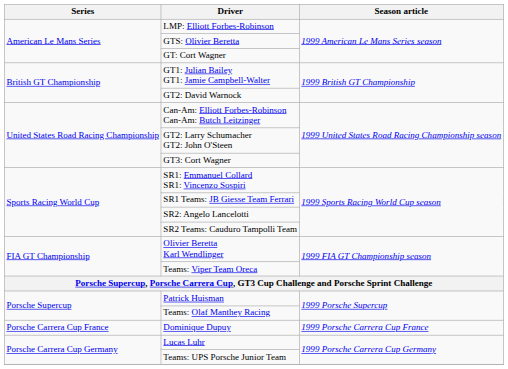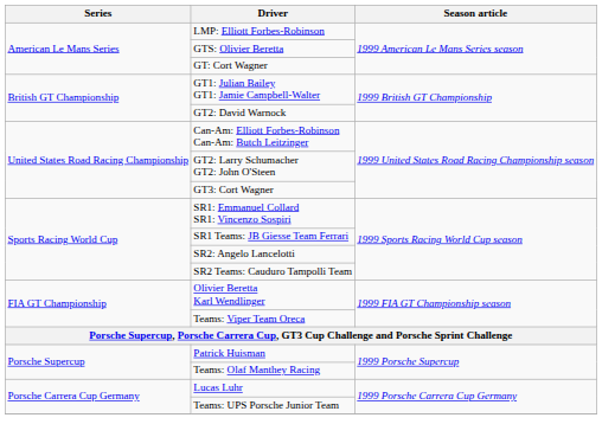 <table class="wikitable" style="font-size: 87%;">
 <tr>
 <th>Series</th>
 <th>Driver</th>
 <th>Season article</th>
 </tr>
 <tr>
 <td rowspan=3><a href='#'>American Le Mans Series</a></td>
 <td>LMP:  <a href='#'>Elliott Forbes-Robinson</a></td>
 <td rowspan=3><em><a href='#'>1999 American Le Mans Series season</a></em></td>
 </tr>
 <tr>
 <td>GTS:  <a href='#'>Olivier Beretta</a></td>
 </tr>
 <tr>
 <td>GT:  Cort Wagner</td>
 </tr>
 <tr>
 <td rowspan=2><a href='#'>British GT Championship</a></td>
 <td>GT1:  <a href='#'>Julian Bailey</a><br>GT1:  <a href='#'>Jamie Campbell-Walter</a></td>
 <td rowspan=2><em><a href='#'>1999 British GT Championship</a></em></td>
 </tr>
 <tr>
 <td>GT2:  David Warnock</td>
 </tr>
 <tr>
 <td rowspan=3><a href='#'>United States Road Racing Championship</a></td>
 <td>Can-Am:  <a href='#'>Elliott Forbes-Robinson</a><br>Can-Am:  <a href='#'>Butch Leitzinger</a></td>
 <td rowspan=3><em><a href='#'>1999 United States Road Racing Championship season</a></em></td>
 </tr>
 <tr>
 <td>GT2:  Larry Schumacher<br>GT2:  John O'Steen</td>
 </tr>
 <tr>
 <td>GT3:  Cort Wagner</td>
 </tr>
 <tr>
 <td rowspan=4><a href='#'>Sports Racing World Cup</a></td>
 <td>SR1:  <a href='#'>Emmanuel Collard</a><br>SR1:  <a href='#'>Vincenzo Sospiri</a></td>
 <td rowspan=4><em><a href='#'>1999 Sports Racing World Cup season</a></em></td>
 </tr>
 <tr>
 <td>SR1 Teams:  <a href='#'>JB Giesse Team Ferrari</a></td>
 </tr>
 <tr>
 <td>SR2:  Angelo Lancelotti</td>
 </tr>
 <tr>
 <td>SR2 Teams:  Cauduro Tampolli Team</td>
 </tr>
 <tr>
 <td rowspan=2><a href='#'>FIA GT Championship</a></td>
 <td> <a href='#'>Olivier Beretta</a><br> <a href='#'>Karl Wendlinger</a></td>
 <td rowspan=2><em><a href='#'>1999 FIA GT Championship season</a></em></td>
 </tr>
 <tr>
 <td>Teams:  <a href='#'>Viper Team Oreca</a></td>
 </tr>
 <tr>
 <th colspan="3"><a href='#'>Porsche Supercup</a>, <a href='#'>Porsche Carrera Cup</a>, GT3 Cup Challenge and Porsche Sprint Challenge</th>
 </tr>
 <tr>
 <td rowspan=2><a href='#'>Porsche Supercup</a></td>
 <td> <a href='#'>Patrick Huisman</a></td>
 <td rowspan=2><em><a href='#'>1999 Porsche Supercup</a></em></td>
 </tr>
 <tr>
 <td>Teams:  <a href='#'>Olaf Manthey Racing</a></td>
 </tr>
 <tr>
-<td><a href='#'>Porsche Carrera Cup France</a></td>
-<td> <a href='#'>Dominique Dupuy</a></td>
-<td><em><a href='#'>1999 Porsche Carrera Cup France</a></em></td>
-</tr>
-<tr>
 <td rowspan=2><a href='#'>Porsche Carrera Cup Germany</a></td>
 <td> <a href='#'>Lucas Luhr</a></td>
 <td rowspan=2><em><a href='#'>1999 Porsche Carrera Cup Germany</a></em></td>
 </tr>
 <tr>
 <td>Teams:  UPS Porsche Junior Team</td>
 </tr>
 <tr>
 </tr>
 </table>
